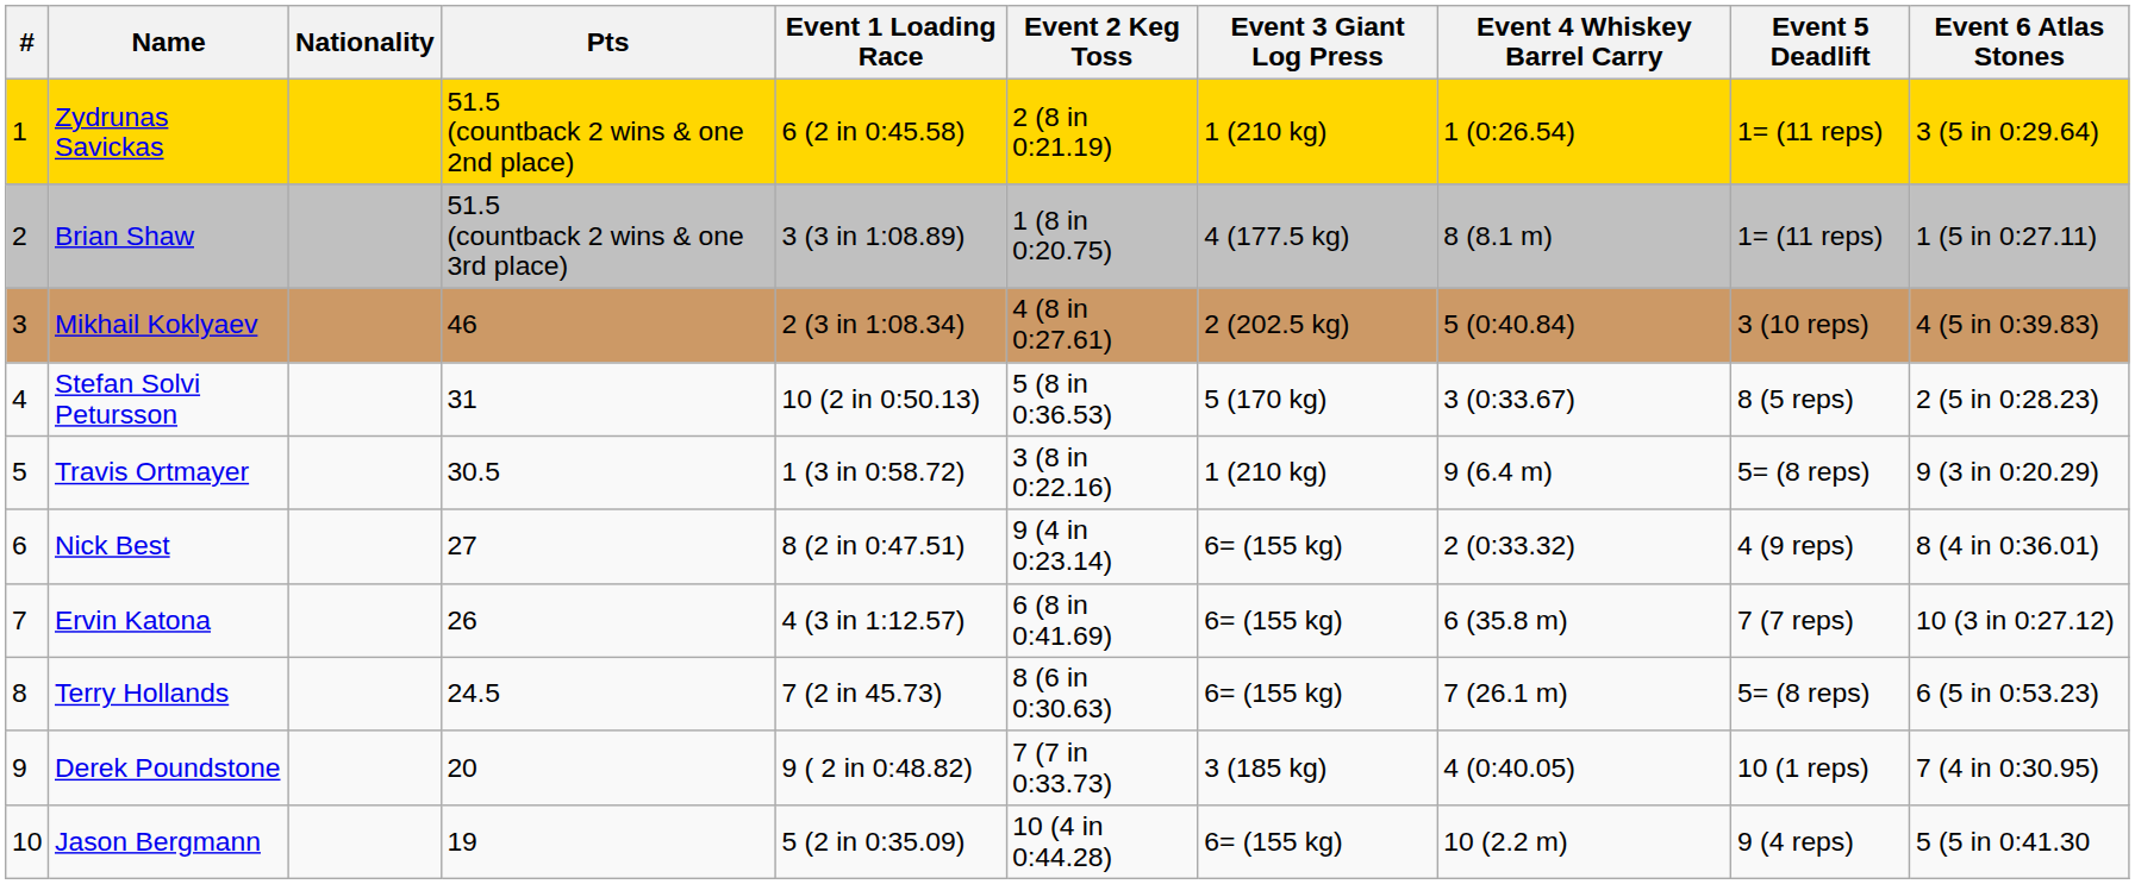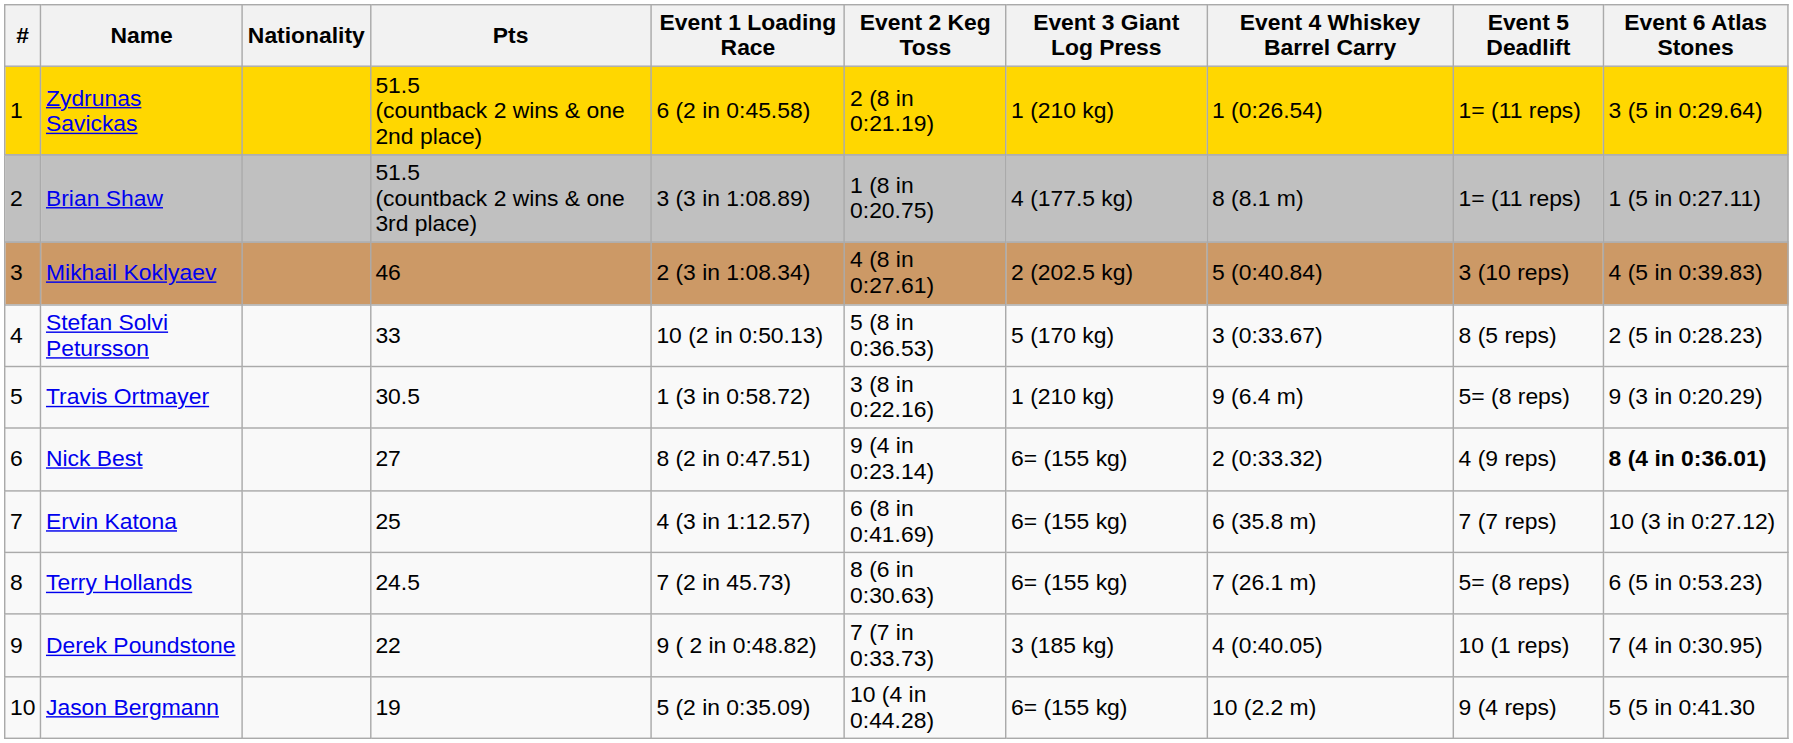 <table class="wikitable">
 <tr>
 <th>#</th>
 <th>Name</th>
 <th>Nationality</th>
 <th>Pts</th>
 <th>Event 1 Loading Race</th>
 <th>Event 2 Keg Toss</th>
 <th>Event 3 Giant Log Press</th>
 <th>Event 4 Whiskey Barrel Carry</th>
 <th>Event 5 Deadlift</th>
 <th>Event 6 Atlas Stones</th>
 </tr>
 <tr style="background:gold;">
 <td>1</td>
 <td><a href='#'>Zydrunas Savickas</a></td>
 <td></td>
 <td>51.5 <br>(countback 2 wins & one 2nd place)</td>
 <td>6 (2 in 0:45.58)</td>
 <td>2 (8 in 0:21.19)</td>
 <td>1 (210 kg)</td>
 <td>1 (0:26.54)</td>
 <td>1= (11 reps)</td>
 <td>3 (5 in 0:29.64)</td>
 </tr>
 <tr style="background:silver;">
 <td>2</td>
 <td><a href='#'>Brian Shaw</a></td>
 <td></td>
 <td>51.5 <br>(countback 2 wins & one 3rd place)</td>
 <td>3 (3 in 1:08.89)</td>
 <td>1 (8 in  0:20.75)</td>
 <td>4 (177.5 kg)</td>
 <td>8 (8.1 m)</td>
 <td>1= (11 reps)</td>
 <td>1 (5 in 0:27.11)</td>
 </tr>
 <tr style="background:#c96;">
 <td>3</td>
 <td><a href='#'>Mikhail Koklyaev</a></td>
 <td></td>
 <td>46</td>
 <td>2 (3 in 1:08.34)</td>
 <td>4 (8 in 0:27.61)</td>
 <td>2 (202.5 kg)</td>
 <td>5 (0:40.84)</td>
 <td>3 (10 reps)</td>
 <td>4 (5 in 0:39.83)</td>
 </tr>
 <tr>
 <td>4</td>
 <td><a href='#'>Stefan Solvi Petursson</a></td>
 <td></td>
-<td>31</td>
+<td>33</td>
 <td>10 (2 in 0:50.13)</td>
 <td>5 (8 in 0:36.53)</td>
 <td>5 (170 kg)</td>
 <td>3 (0:33.67)</td>
 <td>8 (5 reps)</td>
 <td>2 (5 in 0:28.23)</td>
 </tr>
 <tr>
 <td>5</td>
 <td><a href='#'>Travis Ortmayer</a></td>
 <td></td>
 <td>30.5</td>
 <td>1  (3 in 0:58.72)</td>
 <td>3 (8 in 0:22.16)</td>
 <td>1 (210 kg)</td>
 <td>9 (6.4 m)</td>
 <td>5= (8 reps)</td>
 <td>9 (3 in 0:20.29)</td>
 </tr>
 <tr>
 <td>6</td>
 <td><a href='#'>Nick Best</a></td>
 <td></td>
 <td>27</td>
 <td>8 (2 in 0:47.51)</td>
 <td>9 (4 in 0:23.14)</td>
 <td>6= (155 kg)</td>
 <td>2 (0:33.32)</td>
 <td>4 (9 reps)</td>
-<td>8 (4 in 0:36.01)</td>
+<td><strong>8 (4 in 0:36.01)</strong></td>
 </tr>
 <tr>
 <td>7</td>
 <td><a href='#'>Ervin Katona</a></td>
 <td></td>
-<td>26</td>
+<td>25</td>
 <td>4 (3 in 1:12.57)</td>
 <td>6 (8 in 0:41.69)</td>
 <td>6= (155 kg)</td>
 <td>6 (35.8 m)</td>
 <td>7 (7 reps)</td>
 <td>10 (3 in 0:27.12)</td>
 </tr>
 <tr>
 <td>8</td>
 <td><a href='#'>Terry Hollands</a></td>
 <td></td>
 <td>24.5</td>
 <td>7 (2 in 45.73)</td>
 <td>8 (6 in 0:30.63)</td>
 <td>6= (155 kg)</td>
 <td>7 (26.1 m)</td>
 <td>5= (8 reps)</td>
 <td>6 (5 in 0:53.23)</td>
 </tr>
 <tr>
 <td>9</td>
 <td><a href='#'>Derek Poundstone</a></td>
 <td></td>
-<td>20</td>
+<td>22</td>
 <td>9 ( 2 in 0:48.82)</td>
 <td>7 (7 in 0:33.73)</td>
 <td>3 (185 kg)</td>
 <td>4 (0:40.05)</td>
 <td>10 (1 reps)</td>
 <td>7 (4 in 0:30.95)</td>
 </tr>
 <tr>
 <td>10</td>
 <td><a href='#'>Jason Bergmann</a></td>
 <td></td>
 <td>19</td>
 <td>5 (2 in 0:35.09)</td>
 <td>10 (4 in 0:44.28)</td>
 <td>6= (155 kg)</td>
 <td>10 (2.2 m)</td>
 <td>9 (4 reps)</td>
 <td>5 (5 in 0:41.30</td>
 </tr>
 </table>
